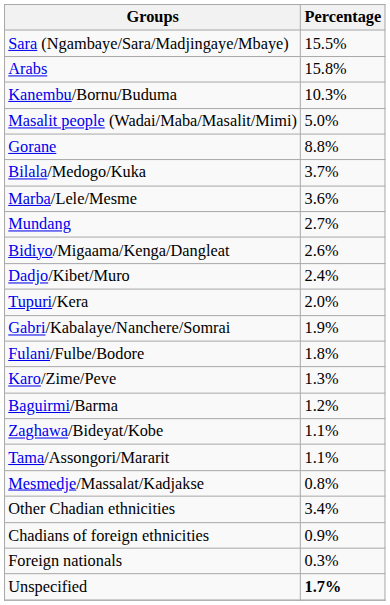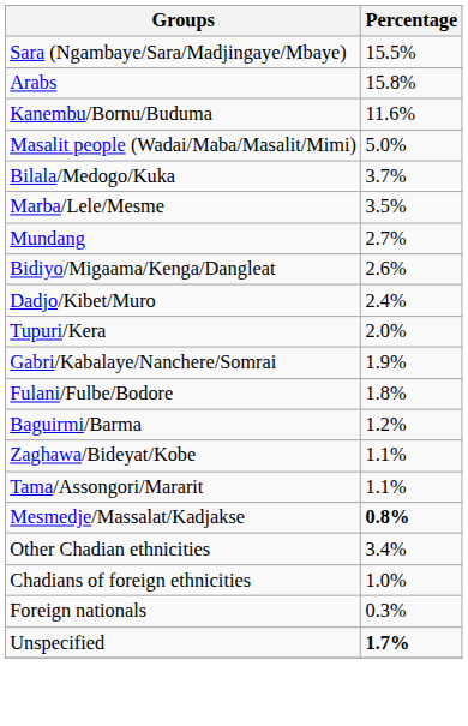 <table class="wikitable">
 <tr>
 <th>Groups</th>
 <th>Percentage</th>
 </tr>
 <tr>
 <td><a href='#'>Sara</a> (Ngambaye/Sara/Madjingaye/Mbaye)</td>
 <td>15.5%</td>
 </tr>
 <tr>
 <td><a href='#'>Arabs</a></td>
 <td>15.8%</td>
 </tr>
 <tr>
 <td><a href='#'>Kanembu</a>/Bornu/Buduma</td>
-<td>10.3%</td>
+<td>11.6%</td>
 </tr>
 <tr>
 <td><a href='#'>Masalit people</a> (Wadai/Maba/Masalit/Mimi)</td>
 <td>5.0%</td>
-</tr>
-<tr>
-<td><a href='#'>Gorane</a></td>
-<td>8.8%</td>
 </tr>
 <tr>
 <td><a href='#'>Bilala</a>/Medogo/Kuka</td>
 <td>3.7%</td>
 </tr>
 <tr>
 <td><a href='#'>Marba</a>/Lele/Mesme</td>
-<td>3.6%</td>
+<td>3.5%</td>
 </tr>
 <tr>
 <td><a href='#'>Mundang</a></td>
 <td>2.7%</td>
 </tr>
 <tr>
 <td><a href='#'>Bidiyo</a>/Migaama/Kenga/Dangleat</td>
 <td>2.6%</td>
 </tr>
 <tr>
 <td><a href='#'>Dadjo</a>/Kibet/Muro</td>
 <td>2.4%</td>
 </tr>
 <tr>
 <td><a href='#'>Tupuri</a>/Kera</td>
 <td>2.0%</td>
 </tr>
 <tr>
 <td><a href='#'>Gabri</a>/Kabalaye/Nanchere/Somrai</td>
 <td>1.9%</td>
 </tr>
 <tr>
 <td><a href='#'>Fulani</a>/Fulbe/Bodore</td>
 <td>1.8%</td>
 </tr>
 <tr>
-<td><a href='#'>Karo</a>/Zime/Peve</td>
-<td>1.3%</td>
-</tr>
-<tr>
 <td><a href='#'>Baguirmi</a>/Barma</td>
 <td>1.2%</td>
 </tr>
 <tr>
 <td><a href='#'>Zaghawa</a>/Bideyat/Kobe</td>
 <td>1.1%</td>
 </tr>
 <tr>
 <td><a href='#'>Tama</a>/Assongori/Mararit</td>
 <td>1.1%</td>
 </tr>
 <tr>
 <td><a href='#'>Mesmedje</a>/Massalat/Kadjakse</td>
-<td>0.8%</td>
+<td><strong>0.8%</strong></td>
 </tr>
 <tr>
 <td>Other Chadian ethnicities</td>
 <td>3.4%</td>
 </tr>
 <tr>
 <td>Chadians of foreign ethnicities</td>
-<td>0.9%</td>
+<td>1.0%</td>
 </tr>
 <tr>
 <td>Foreign nationals</td>
 <td>0.3%</td>
 </tr>
 <tr>
 <td>Unspecified</td>
 <td><strong>1.7%</strong></td>
 </tr>
 <tr>
 </tr>
 </table>
